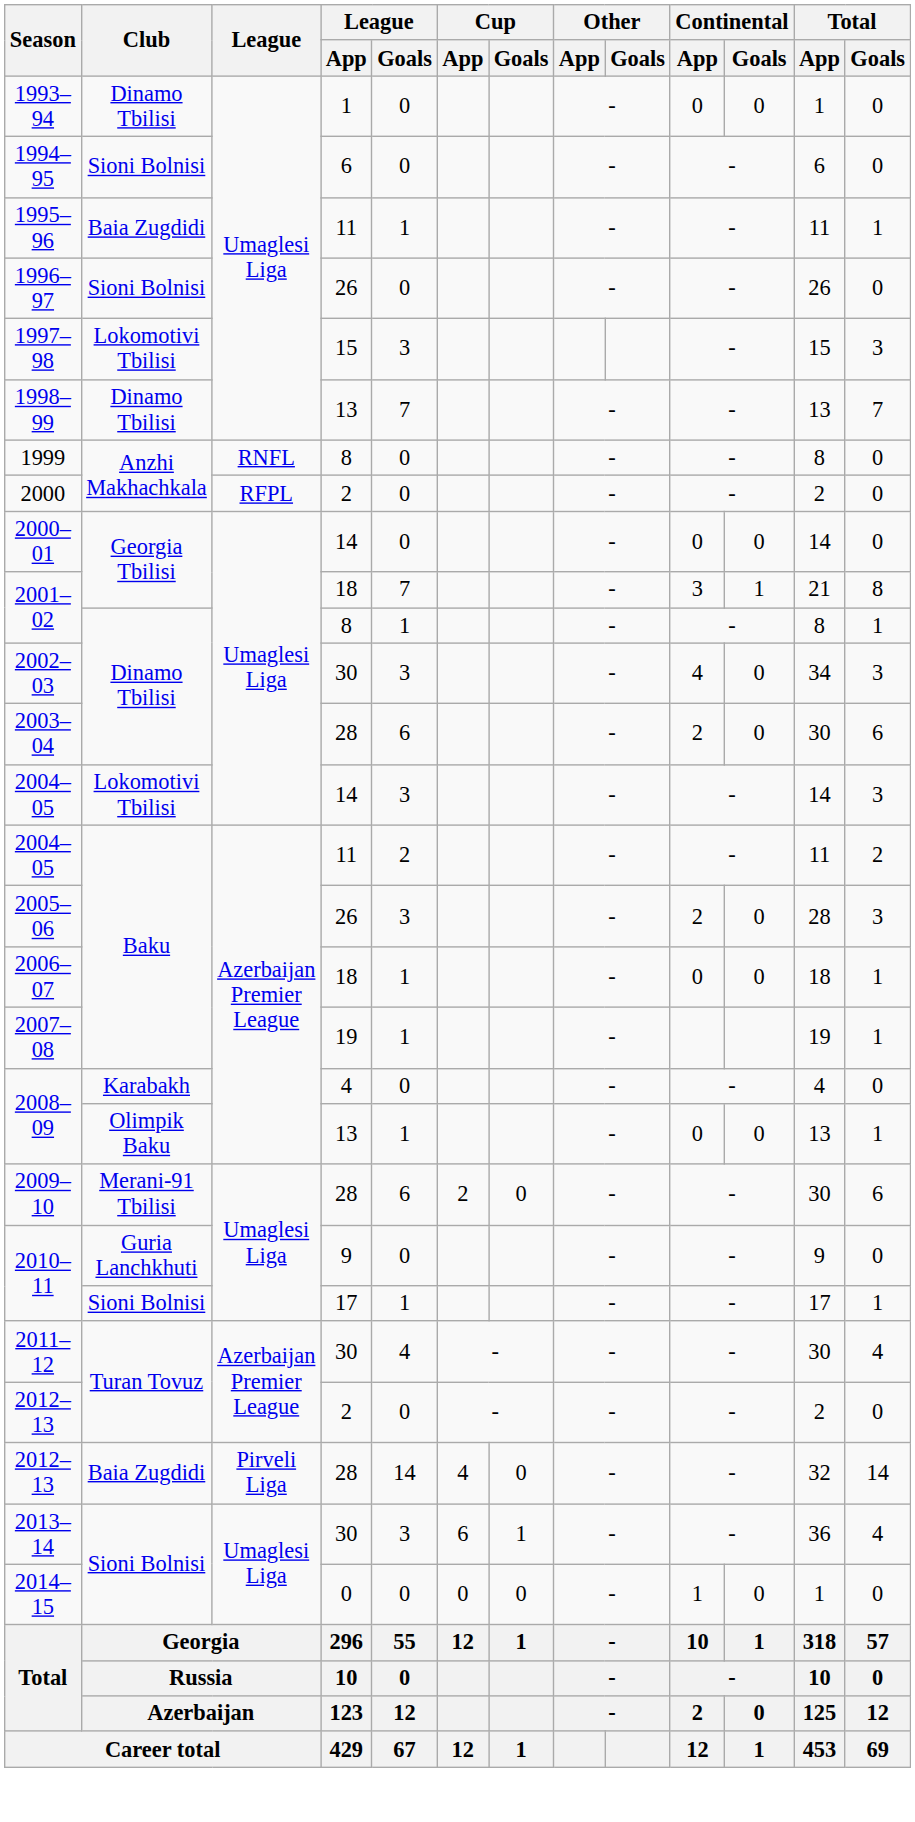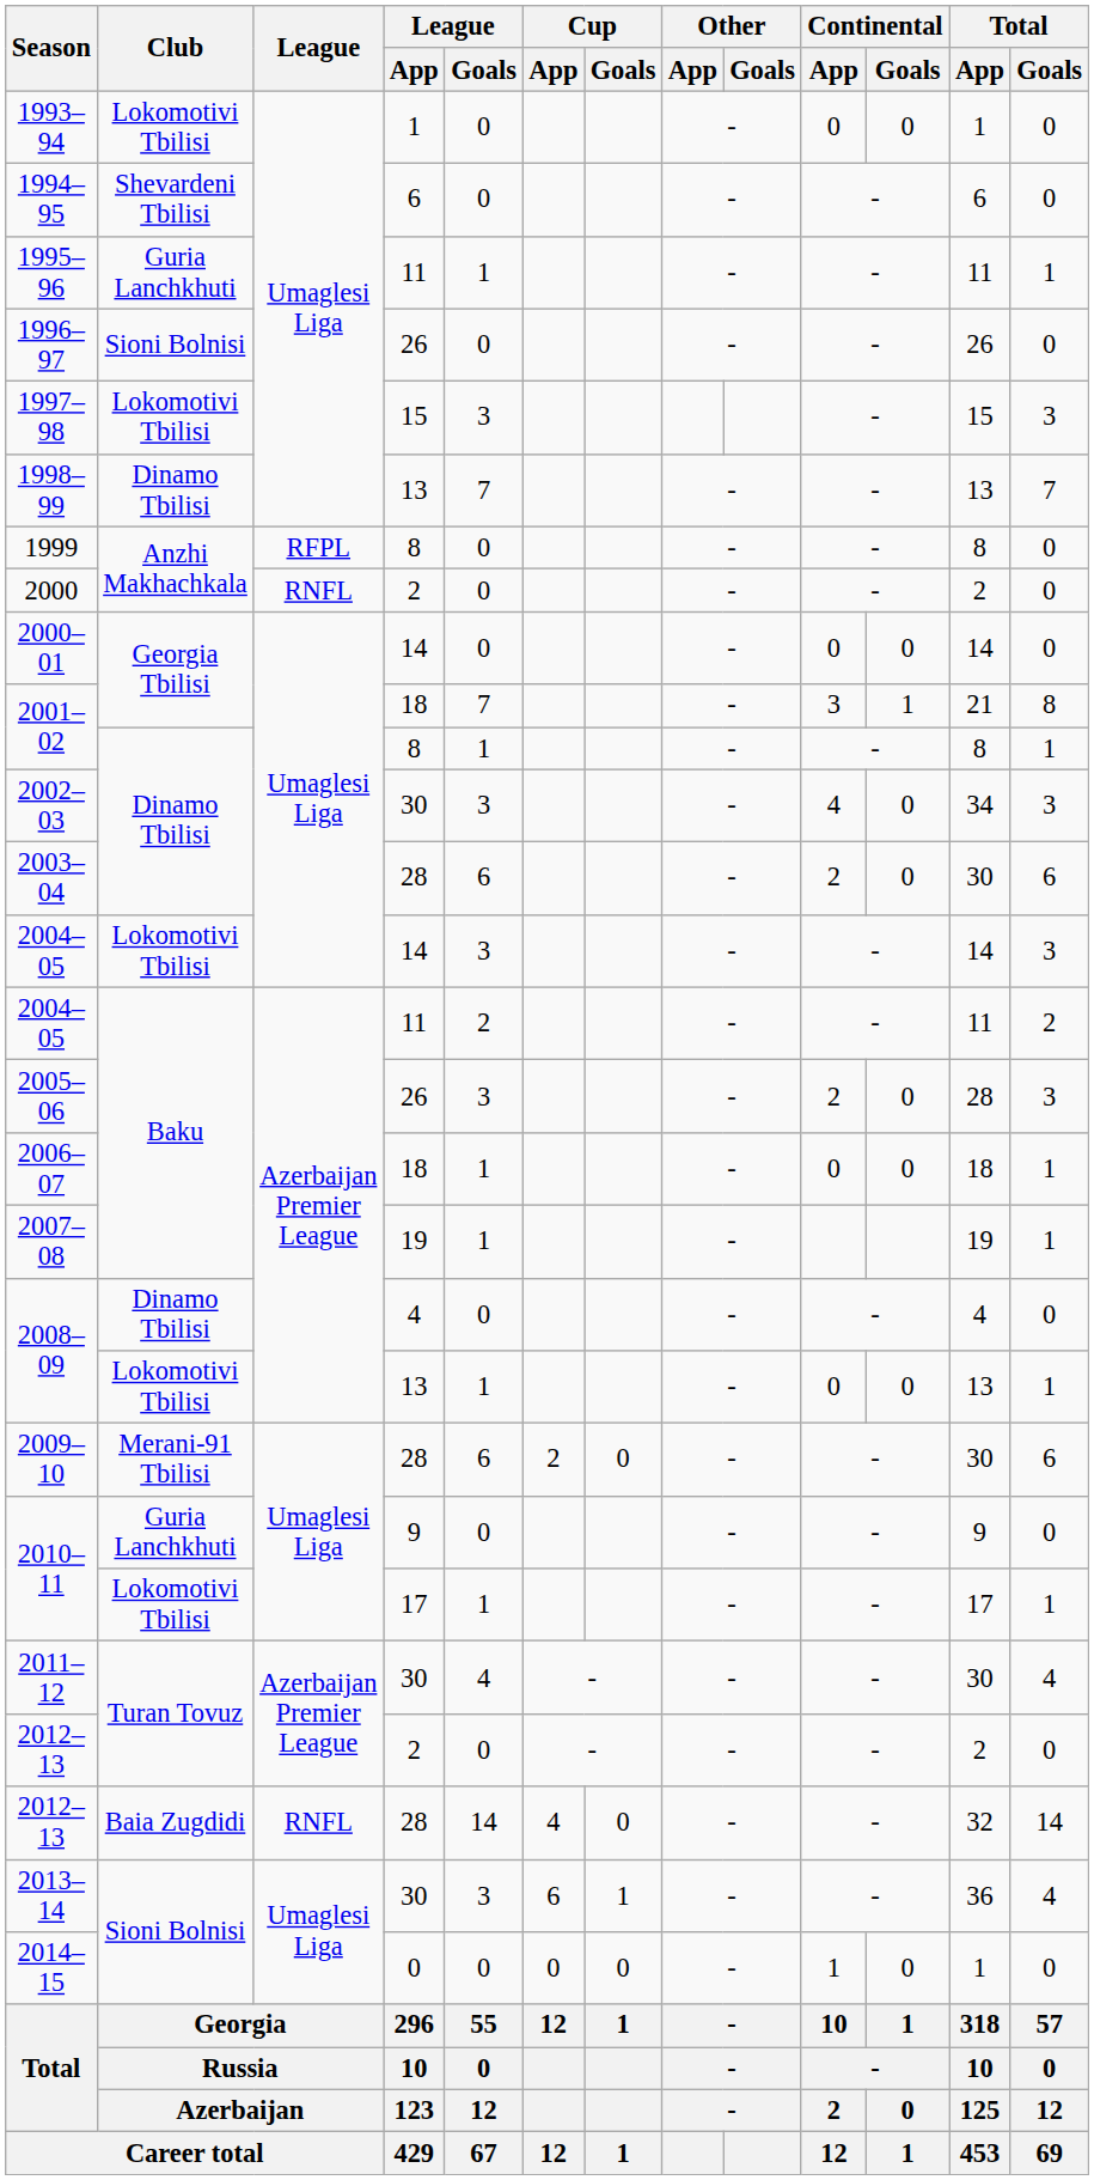 <table class="wikitable">
 <tr>
 <th rowspan=2>Season</th>
 <th ! rowspan=2>Club</th>
 <th ! rowspan=2>League</th>
 <th ! colspan=2>League</th>
 <th ! colspan=2>Cup</th>
 <th ! colspan=2>Other</th>
 <th ! colspan=2>Continental</th>
 <th colspan=3>Total</th>
 </tr>
 <tr>
 <th>App</th>
 <th>Goals</th>
 <th>App</th>
 <th>Goals</th>
 <th>App</th>
 <th>Goals</th>
 <th>App</th>
 <th>Goals</th>
 <th>App</th>
 <th>Goals</th>
 </tr>
 <tr align=center>
 <td><a href='#'>1993–94</a></td>
-<td><a href='#'>Dinamo Tbilisi</a></td>
+<td><a href='#'>Lokomotivi Tbilisi</a></td>
 <td rowspan="6"><a href='#'>Umaglesi Liga</a></td>
 <td>1</td>
 <td>0</td>
 <td></td>
 <td></td>
 <td colspan="2">-</td>
 <td>0</td>
 <td>0</td>
 <td>1</td>
 <td>0</td>
 </tr>
 <tr align=center>
 <td><a href='#'>1994–95</a></td>
-<td><a href='#'>Sioni Bolnisi</a></td>
+<td><a href='#'>Shevardeni Tbilisi</a></td>
 <td>6</td>
 <td>0</td>
 <td></td>
 <td></td>
 <td colspan="2">-</td>
 <td colspan="2">-</td>
 <td>6</td>
 <td>0</td>
 </tr>
 <tr align=center>
 <td><a href='#'>1995–96</a></td>
-<td><a href='#'>Baia Zugdidi</a></td>
+<td><a href='#'>Guria Lanchkhuti</a></td>
 <td>11</td>
 <td>1</td>
 <td></td>
 <td></td>
 <td colspan="2">-</td>
 <td colspan="2">-</td>
 <td>11</td>
 <td>1</td>
 </tr>
 <tr align=center>
 <td><a href='#'>1996–97</a></td>
 <td><a href='#'>Sioni Bolnisi</a></td>
 <td>26</td>
 <td>0</td>
 <td></td>
 <td></td>
 <td colspan="2">-</td>
 <td colspan="2">-</td>
 <td>26</td>
 <td>0</td>
 </tr>
 <tr align=center>
 <td><a href='#'>1997–98</a></td>
 <td><a href='#'>Lokomotivi Tbilisi</a></td>
 <td>15</td>
 <td>3</td>
 <td></td>
 <td></td>
 <td></td>
 <td></td>
 <td colspan="2">-</td>
 <td>15</td>
 <td>3</td>
 </tr>
 <tr align=center>
 <td><a href='#'>1998–99</a></td>
 <td><a href='#'>Dinamo Tbilisi</a></td>
 <td>13</td>
 <td>7</td>
 <td></td>
 <td></td>
 <td colspan="2">-</td>
 <td colspan="2">-</td>
 <td>13</td>
 <td>7</td>
 </tr>
 <tr align=center>
 <td>1999</td>
 <td rowspan="2"><a href='#'>Anzhi Makhachkala</a></td>
-<td><a href='#'>RNFL</a></td>
+<td><a href='#'>RFPL</a></td>
 <td>8</td>
 <td>0</td>
 <td></td>
 <td></td>
 <td colspan="2">-</td>
 <td colspan="2">-</td>
 <td>8</td>
 <td>0</td>
 </tr>
 <tr align=center>
 <td>2000</td>
-<td><a href='#'>RFPL</a></td>
+<td><a href='#'>RNFL</a></td>
 <td>2</td>
 <td>0</td>
 <td></td>
 <td></td>
 <td colspan="2">-</td>
 <td colspan="2">-</td>
 <td>2</td>
 <td>0</td>
 </tr>
 <tr align=center>
 <td><a href='#'>2000–01</a></td>
 <td rowspan="2"><a href='#'>Georgia Tbilisi</a></td>
 <td rowspan="6"><a href='#'>Umaglesi Liga</a></td>
 <td>14</td>
 <td>0</td>
 <td></td>
 <td></td>
 <td colspan="2">-</td>
 <td>0</td>
 <td>0</td>
 <td>14</td>
 <td>0</td>
 </tr>
 <tr align=center>
 <td rowspan="2"><a href='#'>2001–02</a></td>
 <td>18</td>
 <td>7</td>
 <td></td>
 <td></td>
 <td colspan="2">-</td>
 <td>3</td>
 <td>1</td>
 <td>21</td>
 <td>8</td>
 </tr>
 <tr align=center>
 <td rowspan="3"><a href='#'>Dinamo Tbilisi</a></td>
 <td>8</td>
 <td>1</td>
 <td></td>
 <td></td>
 <td colspan="2">-</td>
 <td colspan="2">-</td>
 <td>8</td>
 <td>1</td>
 </tr>
 <tr align=center>
 <td><a href='#'>2002–03</a></td>
 <td>30</td>
 <td>3</td>
 <td></td>
 <td></td>
 <td colspan="2">-</td>
 <td>4</td>
 <td>0</td>
 <td>34</td>
 <td>3</td>
 </tr>
 <tr align=center>
 <td><a href='#'>2003–04</a></td>
 <td>28</td>
 <td>6</td>
 <td></td>
 <td></td>
 <td colspan="2">-</td>
 <td>2</td>
 <td>0</td>
 <td>30</td>
 <td>6</td>
 </tr>
 <tr align=center>
 <td><a href='#'>2004–05</a></td>
 <td><a href='#'>Lokomotivi Tbilisi</a></td>
 <td>14</td>
 <td>3</td>
 <td></td>
 <td></td>
 <td colspan="2">-</td>
 <td colspan="2">-</td>
 <td>14</td>
 <td>3</td>
 </tr>
 <tr align=center>
 <td><a href='#'>2004–05</a></td>
 <td rowspan="4"><a href='#'>Baku</a></td>
 <td rowspan="6"><a href='#'>Azerbaijan Premier League</a></td>
 <td>11</td>
 <td>2</td>
 <td></td>
 <td></td>
 <td colspan="2">-</td>
 <td colspan="2">-</td>
 <td>11</td>
 <td>2</td>
 </tr>
 <tr align=center>
 <td><a href='#'>2005–06</a></td>
 <td>26</td>
 <td>3</td>
 <td></td>
 <td></td>
 <td colspan="2">-</td>
 <td>2</td>
 <td>0</td>
 <td>28</td>
 <td>3</td>
 </tr>
 <tr align=center>
 <td><a href='#'>2006–07</a></td>
 <td>18</td>
 <td>1</td>
 <td></td>
 <td></td>
 <td colspan="2">-</td>
 <td>0</td>
 <td>0</td>
 <td>18</td>
 <td>1</td>
 </tr>
 <tr align=center>
 <td><a href='#'>2007–08</a></td>
 <td>19</td>
 <td>1</td>
 <td></td>
 <td></td>
 <td colspan="2">-</td>
 <td></td>
 <td></td>
 <td>19</td>
 <td>1</td>
 </tr>
 <tr align=center>
 <td rowspan="2"><a href='#'>2008–09</a></td>
-<td><a href='#'>Karabakh</a></td>
+<td><a href='#'>Dinamo Tbilisi</a></td>
 <td>4</td>
 <td>0</td>
 <td></td>
 <td></td>
 <td colspan="2">-</td>
 <td colspan="2">-</td>
 <td>4</td>
 <td>0</td>
 </tr>
 <tr align=center>
-<td><a href='#'>Olimpik Baku</a></td>
+<td><a href='#'>Lokomotivi Tbilisi</a></td>
 <td>13</td>
 <td>1</td>
 <td></td>
 <td></td>
 <td colspan="2">-</td>
 <td>0</td>
 <td>0</td>
 <td>13</td>
 <td>1</td>
 </tr>
 <tr align=center>
 <td><a href='#'>2009–10</a></td>
 <td><a href='#'>Merani-91 Tbilisi</a></td>
 <td rowspan="3"><a href='#'>Umaglesi Liga</a></td>
 <td>28</td>
 <td>6</td>
 <td>2</td>
 <td>0</td>
 <td colspan="2">-</td>
 <td colspan="2">-</td>
 <td>30</td>
 <td>6</td>
 </tr>
 <tr align=center>
 <td rowspan="2"><a href='#'>2010–11</a></td>
 <td><a href='#'>Guria Lanchkhuti</a></td>
 <td>9</td>
 <td>0</td>
 <td></td>
 <td></td>
 <td colspan="2">-</td>
 <td colspan="2">-</td>
 <td>9</td>
 <td>0</td>
 </tr>
 <tr align=center>
-<td><a href='#'>Sioni Bolnisi</a></td>
+<td><a href='#'>Lokomotivi Tbilisi</a></td>
 <td>17</td>
 <td>1</td>
 <td></td>
 <td></td>
 <td colspan="2">-</td>
 <td colspan="2">-</td>
 <td>17</td>
 <td>1</td>
 </tr>
 <tr align=center>
 <td><a href='#'>2011–12</a></td>
 <td rowspan="2"><a href='#'>Turan Tovuz</a></td>
 <td rowspan="2"><a href='#'>Azerbaijan Premier League</a></td>
 <td>30</td>
 <td>4</td>
 <td colspan="2">-</td>
 <td colspan="2">-</td>
 <td colspan="2">-</td>
 <td>30</td>
 <td>4</td>
 </tr>
 <tr align=center>
 <td><a href='#'>2012–13</a></td>
 <td>2</td>
 <td>0</td>
 <td colspan="2">-</td>
 <td colspan="2">-</td>
 <td colspan="2">-</td>
 <td>2</td>
 <td>0</td>
 </tr>
 <tr align=center>
 <td><a href='#'>2012–13</a></td>
 <td><a href='#'>Baia Zugdidi</a></td>
-<td><a href='#'>Pirveli Liga</a></td>
+<td><a href='#'>RNFL</a></td>
 <td>28</td>
 <td>14</td>
 <td>4</td>
 <td>0</td>
 <td colspan="2">-</td>
 <td colspan="2">-</td>
 <td>32</td>
 <td>14</td>
 </tr>
 <tr align=center>
 <td><a href='#'>2013–14</a></td>
 <td rowspan="2"><a href='#'>Sioni Bolnisi</a></td>
 <td rowspan="2"><a href='#'>Umaglesi Liga</a></td>
 <td>30</td>
 <td>3</td>
 <td>6</td>
 <td>1</td>
 <td colspan="2">-</td>
 <td colspan="2">-</td>
 <td>36</td>
 <td>4</td>
 </tr>
 <tr align=center>
 <td><a href='#'>2014–15</a></td>
 <td>0</td>
 <td>0</td>
 <td>0</td>
 <td>0</td>
 <td colspan="2">-</td>
 <td>1</td>
 <td>0</td>
 <td>1</td>
 <td>0</td>
 </tr>
 <tr>
 <th rowspan=3>Total</th>
 <th colspan=2>Georgia</th>
 <th>296</th>
 <th>55</th>
 <th>12</th>
 <th>1</th>
 <th colspan="2">-</th>
 <th>10</th>
 <th>1</th>
 <th>318</th>
 <th>57</th>
 </tr>
 <tr>
 <th colspan=2>Russia</th>
 <th>10</th>
 <th>0</th>
 <th></th>
 <th></th>
 <th colspan="2">-</th>
 <th colspan="2">-</th>
 <th>10</th>
 <th>0</th>
 </tr>
 <tr>
 <th colspan=2>Azerbaijan</th>
 <th>123</th>
 <th>12</th>
 <th></th>
 <th></th>
 <th colspan="2">-</th>
 <th>2</th>
 <th>0</th>
 <th>125</th>
 <th>12</th>
 </tr>
 <tr>
 <th colspan=3>Career total</th>
 <th>429</th>
 <th>67</th>
 <th>12</th>
 <th>1</th>
 <th></th>
 <th></th>
 <th>12</th>
 <th>1</th>
 <th>453</th>
 <th>69</th>
 </tr>
 </table>
